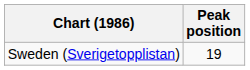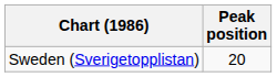 <table class="wikitable">
 <tr>
 <th>Chart (1986)</th>
 <th>Peak<br>position</th>
 </tr>
 <tr>
 <td>Sweden (<a href='#'>Sverigetopplistan</a>)</td>
-<td align="center">19</td>
+<td align="center">20</td>
 </tr>
 </table>
